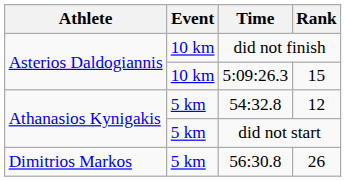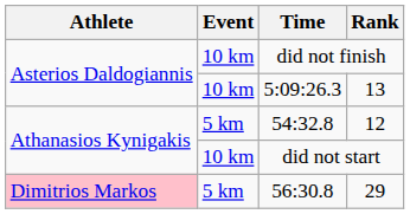 <table class=wikitable style="font-size:90%;">
 <tr>
 <th>Athlete</th>
 <th>Event</th>
 <th>Time</th>
 <th>Rank</th>
 </tr>
 <tr style="text-align:center">
 <td style="text-align:left"rowspan=2><a href='#'>Asterios Daldogiannis</a></td>
 <td style="text-align:left"><a href='#'>10 km</a></td>
 <td colspan=2>did not finish</td>
 </tr>
 <tr style="text-align:center">
 <td style="text-align:left"><a href='#'>10 km</a></td>
 <td>5:09:26.3</td>
-<td>15</td>
+<td>13</td>
 </tr>
 <tr style="text-align:center">
 <td style="text-align:left"rowspan=2><a href='#'>Athanasios Kynigakis</a></td>
 <td style="text-align:left"><a href='#'>5 km</a></td>
 <td>54:32.8</td>
 <td>12</td>
 </tr>
 <tr style="text-align:center">
-<td style="text-align:left"><a href='#'>5 km</a></td>
+<td style="text-align:left"><a href='#'>10 km</a></td>
 <td colspan=2>did not start</td>
 </tr>
 <tr style="text-align:center">
-<td style="text-align:left"><a href='#'>Dimitrios Markos</a></td>
+<td style="background: pink; text-align:left"><a href='#'>Dimitrios Markos</a></td>
 <td style="text-align:left"><a href='#'>5 km</a></td>
 <td>56:30.8</td>
-<td>26</td>
+<td>29</td>
 </tr>
 </table>
